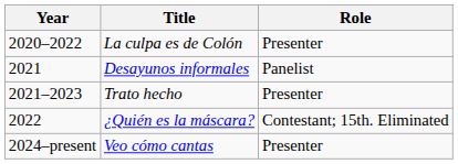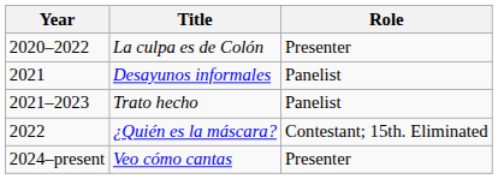 <table class="wikitable">
 <tr>
 <th>Year</th>
 <th>Title</th>
 <th>Role</th>
 </tr>
 <tr>
 <td>2020–2022</td>
 <td><em>La culpa es de Colón</em></td>
 <td>Presenter</td>
 </tr>
 <tr>
 <td>2021</td>
 <td><em><a href='#'>Desayunos informales</a></em></td>
 <td>Panelist</td>
 </tr>
 <tr>
 <td>2021–2023</td>
 <td><em>Trato hecho</em></td>
-<td>Presenter</td>
+<td>Panelist</td>
 </tr>
 <tr>
 <td>2022</td>
 <td><a href='#'><em>¿Quién es la máscara?</em></a></td>
 <td>Contestant; 15th. Eliminated</td>
 </tr>
 <tr>
 <td>2024–present</td>
 <td><em><a href='#'>Veo cómo cantas</a></em></td>
 <td>Presenter</td>
 </tr>
 </table>
